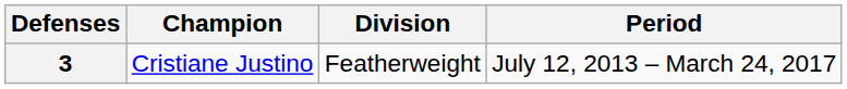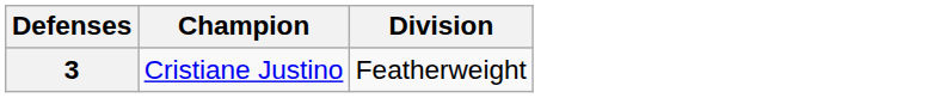 <table class="wikitable">
 <tr>
 <th valign="top">Defenses</th>
 <th valign="top">Champion</th>
 <th valign="top">Division</th>
-<th valign="top">Period</th>
 </tr>
 <tr>
 <th rowspan="1">3</th>
 <td> <a href='#'>Cristiane Justino</a></td>
 <td align=center>Featherweight</td>
-<td align=center>July 12, 2013 – March 24, 2017</td>
 </tr>
 </table>
